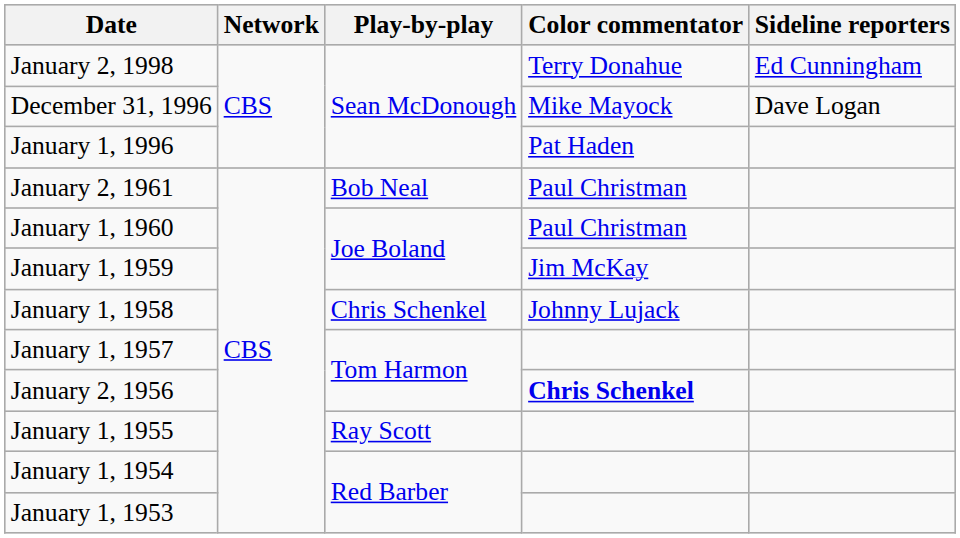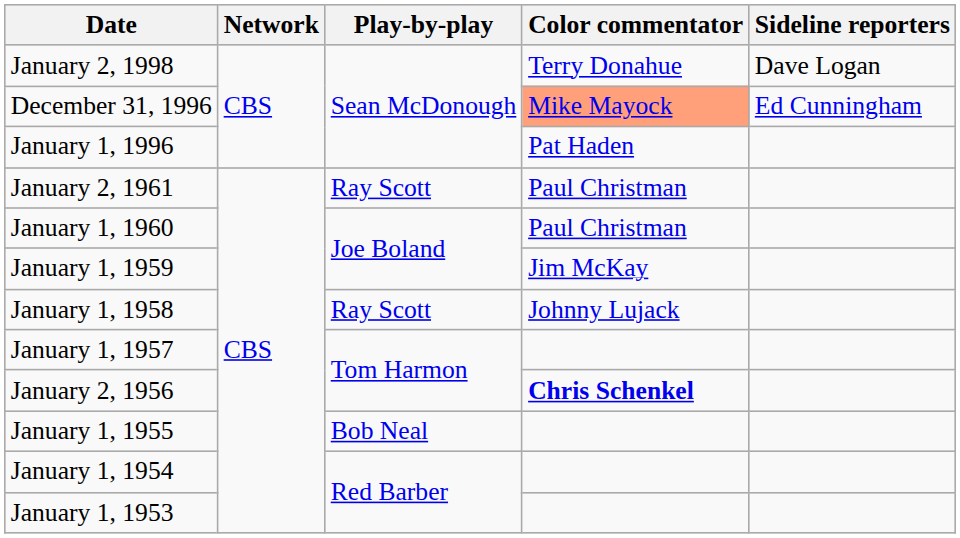 <table class="wikitable">
 <tr>
 <th>Date</th>
 <th>Network</th>
 <th>Play-by-play</th>
 <th>Color commentator</th>
 <th>Sideline reporters</th>
 </tr>
 <tr>
 <td>January 2, 1998</td>
 <td rowspan=3><a href='#'>CBS</a></td>
 <td rowspan=3><a href='#'>Sean McDonough</a></td>
 <td><a href='#'>Terry Donahue</a></td>
-<td><a href='#'>Ed Cunningham</a></td>
+<td>Dave Logan</td>
 </tr>
 <tr>
 <td>December 31, 1996</td>
-<td><a href='#'>Mike Mayock</a></td>
-<td>Dave Logan</td>
+<td style="background: lightsalmon;"><a href='#'>Mike Mayock</a></td>
+<td><a href='#'>Ed Cunningham</a></td>
 </tr>
 <tr>
 <td>January 1, 1996</td>
 <td><a href='#'>Pat Haden</a></td>
 <td></td>
 </tr>
 <tr>
 <td>January 2, 1961</td>
 <td rowspan=9><a href='#'>CBS</a></td>
-<td><a href='#'>Bob Neal</a></td>
+<td><a href='#'>Ray Scott</a></td>
 <td><a href='#'>Paul Christman</a></td>
 <td></td>
 </tr>
 <tr>
 <td>January 1, 1960</td>
 <td rowspan=2><a href='#'>Joe Boland</a></td>
 <td><a href='#'>Paul Christman</a></td>
 <td></td>
 </tr>
 <tr>
 <td>January 1, 1959</td>
 <td><a href='#'>Jim McKay</a></td>
 <td></td>
 </tr>
 <tr>
 <td>January 1, 1958</td>
-<td><a href='#'>Chris Schenkel</a></td>
+<td><a href='#'>Ray Scott</a></td>
 <td><a href='#'>Johnny Lujack</a></td>
 <td></td>
 </tr>
 <tr>
 <td>January 1, 1957</td>
 <td rowspan=2><a href='#'>Tom Harmon</a></td>
 <td></td>
 <td></td>
 </tr>
 <tr>
 <td>January 2, 1956</td>
 <td><strong><a href='#'>Chris Schenkel</a></strong></td>
 <td></td>
 </tr>
 <tr>
 <td>January 1, 1955</td>
-<td><a href='#'>Ray Scott</a></td>
+<td><a href='#'>Bob Neal</a></td>
 <td></td>
 <td></td>
 </tr>
 <tr>
 <td>January 1, 1954</td>
 <td rowspan=2><a href='#'>Red Barber</a></td>
 <td></td>
 <td></td>
 </tr>
 <tr>
 <td>January 1, 1953</td>
 <td></td>
 <td></td>
 </tr>
 </table>
